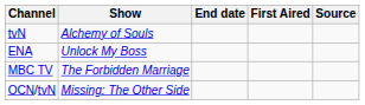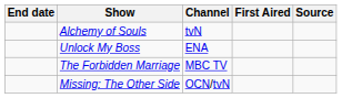 <table class="wikitable sortable">
 <tr>
+<th scope="col">End date</th>
+<th scope="col">Show</th>
 <th scope="col">Channel</th>
-<th scope="col">Show</th>
-<th scope="col">End date</th>
 <th scope="col">First Aired</th>
 <th class="unsortable" scope="col">Source</th>
 </tr>
 <tr>
+<td></td>
+<td><em><a href='#'>Alchemy of Souls</a></em></td>
 <td><a href='#'>tvN</a></td>
-<td><em><a href='#'>Alchemy of Souls</a></em></td>
-<td></td>
 <td></td>
 <td></td>
 </tr>
 <tr>
+<td></td>
+<td><em><a href='#'>Unlock My Boss</a></em></td>
 <td><a href='#'>ENA</a></td>
-<td><em><a href='#'>Unlock My Boss</a></em></td>
-<td></td>
 <td></td>
 <td></td>
 </tr>
 <tr>
+<td></td>
+<td><em><a href='#'>The Forbidden Marriage</a></em></td>
 <td><a href='#'>MBC TV</a></td>
-<td><em><a href='#'>The Forbidden Marriage</a></em></td>
-<td></td>
 <td></td>
 <td></td>
 </tr>
 <tr>
+<td></td>
+<td><em><a href='#'>Missing: The Other Side</a></em></td>
 <td><a href='#'>OCN</a>/<a href='#'>tvN</a></td>
-<td><em><a href='#'>Missing: The Other Side</a></em></td>
-<td></td>
 <td></td>
 <td></td>
 </tr>
 </table>
